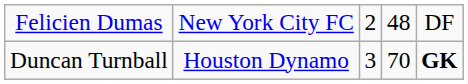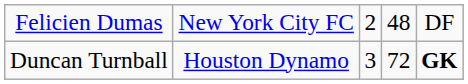 <table class="wikitable" style="text-align: center;">
 <tr>
 <td><a href='#'>Felicien Dumas</a></td>
 <td><a href='#'>New York City FC</a></td>
 <td>2</td>
 <td>48</td>
 <td>DF</td>
 </tr>
 <tr>
 <td>Duncan Turnball</td>
 <td><a href='#'>Houston Dynamo</a></td>
 <td>3</td>
-<td>70</td>
+<td>72</td>
 <td><strong>GK</strong></td>
 </tr>
 </table>
